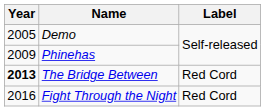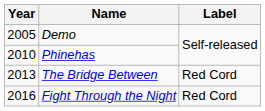 <table class=wikitable>
 <tr>
 <th>Year</th>
 <th>Name</th>
 <th>Label</th>
 </tr>
 <tr>
 <td>2005</td>
 <td><em>Demo</em></td>
 <td rowspan="2">Self-released</td>
 </tr>
 <tr>
-<td>2009</td>
+<td>2010</td>
 <td><em><a href='#'>Phinehas</a></em></td>
 </tr>
 <tr>
-<td><strong>2013</strong></td>
+<td>2013</td>
 <td><em><a href='#'>The Bridge Between</a></em></td>
 <td>Red Cord</td>
 </tr>
 <tr>
 <td>2016</td>
 <td><em><a href='#'>Fight Through the Night</a></em></td>
 <td>Red Cord</td>
 </tr>
 </table>
